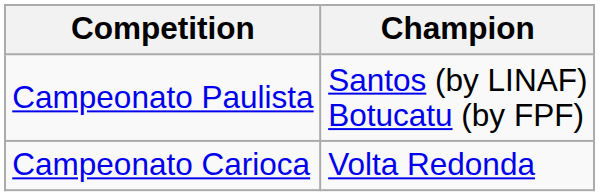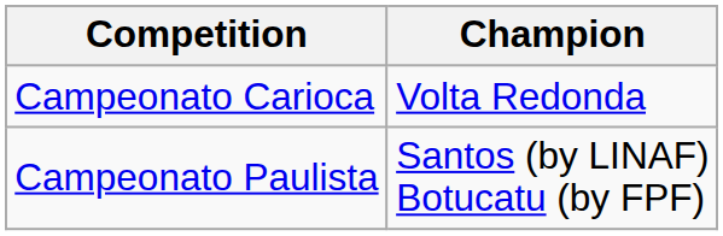 <table class="wikitable">
 <tr>
 <th>Competition</th>
 <th>Champion</th>
 </tr>
 <tr>
+<td><a href='#'>Campeonato Carioca</a></td>
+<td><a href='#'>Volta Redonda</a></td>
+</tr>
+<tr>
 <td><a href='#'>Campeonato Paulista</a></td>
 <td><a href='#'>Santos</a> (by LINAF)<br><a href='#'>Botucatu</a> (by FPF)</td>
 </tr>
-<tr>
-<td><a href='#'>Campeonato Carioca</a></td>
-<td><a href='#'>Volta Redonda</a></td>
-</tr>
 </table>
